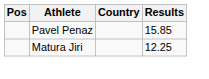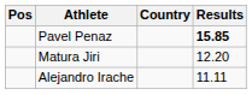 <table class="wikitable">
 <tr>
 <th>Pos</th>
 <th>Athlete</th>
 <th>Country</th>
 <th>Results</th>
 </tr>
 <tr>
 <td align="center"></td>
 <td>Pavel Penaz</td>
 <td></td>
-<td>15.85</td>
+<td><strong>15.85</strong></td>
 </tr>
 <tr>
 <td align="center"></td>
 <td>Matura Jiri</td>
 <td></td>
-<td>12.25</td>
+<td>12.20</td>
+</tr>
+<tr>
+<td align="center"></td>
+<td>Alejandro Irache</td>
+<td></td>
+<td>11.11</td>
 </tr>
 </table>
